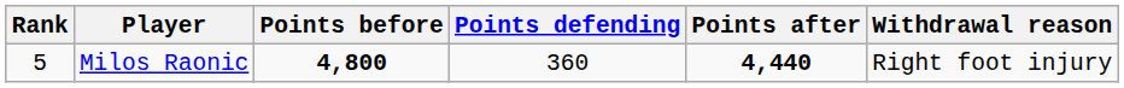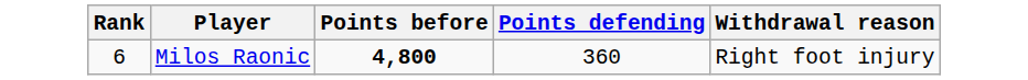 <table class="wikitable collapsible uncollapsed" style=margin:auto>
 <tr>
 <th>Rank</th>
 <th>Player</th>
 <th>Points before</th>
 <th><a href='#'>Points defending</a></th>
-<th>Points after</th>
 <th>Withdrawal reason</th>
 </tr>
 <tr>
-<td style="text-align:center;">5</td>
+<td style="text-align:center;">6</td>
 <td> <a href='#'>Milos Raonic</a></td>
 <td style="text-align:center;"><strong>4,800</strong></td>
 <td style="text-align:center;">360</td>
-<td style="text-align:center;"><strong>4,440</strong></td>
 <td>Right foot injury</td>
 </tr>
 </table>
